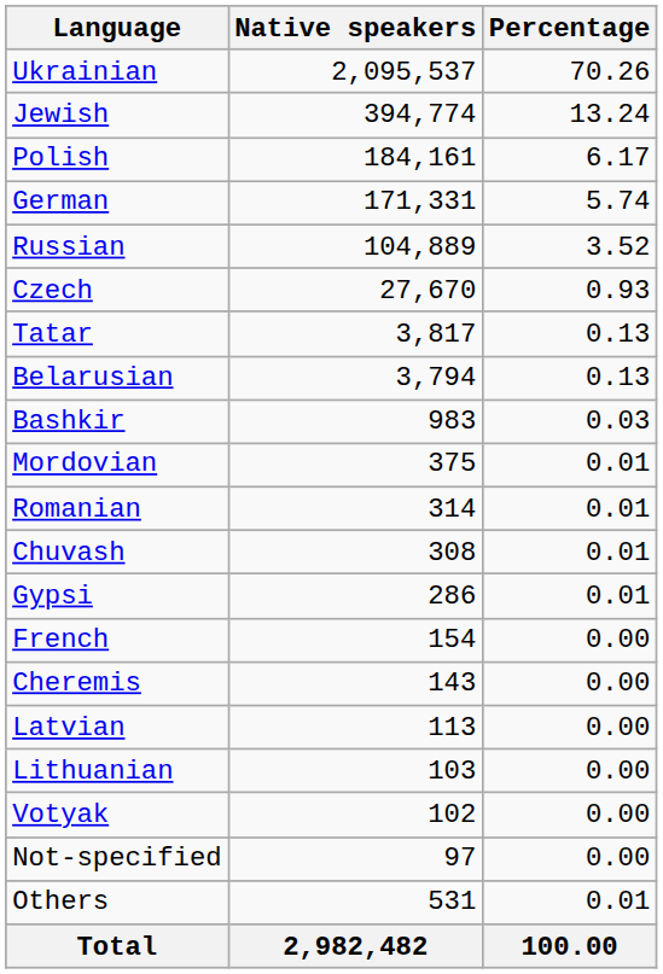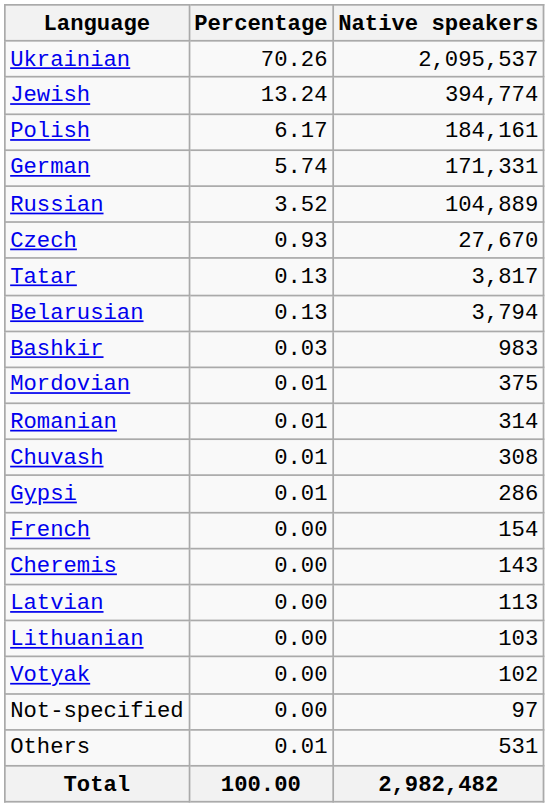 <table class="wikitable sortable">
 <tr>
 <th>Language</th>
+<th>Percentage</th>
 <th>Native speakers</th>
-<th>Percentage</th>
 </tr>
 <tr>
 <td><a href='#'>Ukrainian</a></td>
+<td align="right">70.26</td>
 <td align="right">2,095,537</td>
-<td align="right">70.26</td>
 </tr>
 <tr>
 <td><a href='#'>Jewish</a></td>
+<td align="right">13.24</td>
 <td align="right">394,774</td>
-<td align="right">13.24</td>
 </tr>
 <tr>
 <td><a href='#'>Polish</a></td>
+<td align="right">6.17</td>
 <td align="right">184,161</td>
-<td align="right">6.17</td>
 </tr>
 <tr>
 <td><a href='#'>German</a></td>
+<td align="right">5.74</td>
 <td align="right">171,331</td>
-<td align="right">5.74</td>
 </tr>
 <tr>
 <td><a href='#'>Russian</a></td>
+<td align="right">3.52</td>
 <td align="right">104,889</td>
-<td align="right">3.52</td>
 </tr>
 <tr>
 <td><a href='#'>Czech</a></td>
+<td align="right">0.93</td>
 <td align="right">27,670</td>
-<td align="right">0.93</td>
 </tr>
 <tr>
 <td><a href='#'>Tatar</a></td>
+<td align="right">0.13</td>
 <td align="right">3,817</td>
-<td align="right">0.13</td>
 </tr>
 <tr>
 <td><a href='#'>Belarusian</a></td>
+<td align="right">0.13</td>
 <td align="right">3,794</td>
-<td align="right">0.13</td>
 </tr>
 <tr>
 <td><a href='#'>Bashkir</a></td>
+<td align="right">0.03</td>
 <td align="right">983</td>
-<td align="right">0.03</td>
 </tr>
 <tr>
 <td><a href='#'>Mordovian</a></td>
+<td align="right">0.01</td>
 <td align="right">375</td>
-<td align="right">0.01</td>
 </tr>
 <tr>
 <td><a href='#'>Romanian</a></td>
+<td align="right">0.01</td>
 <td align="right">314</td>
-<td align="right">0.01</td>
 </tr>
 <tr>
 <td><a href='#'>Chuvash</a></td>
+<td align="right">0.01</td>
 <td align="right">308</td>
-<td align="right">0.01</td>
 </tr>
 <tr>
 <td><a href='#'>Gypsi</a></td>
+<td align="right">0.01</td>
 <td align="right">286</td>
-<td align="right">0.01</td>
 </tr>
 <tr>
 <td><a href='#'>French</a></td>
+<td align="right">0.00</td>
 <td align="right">154</td>
-<td align="right">0.00</td>
 </tr>
 <tr>
 <td><a href='#'>Cheremis</a></td>
+<td align="right">0.00</td>
 <td align="right">143</td>
-<td align="right">0.00</td>
 </tr>
 <tr>
 <td><a href='#'>Latvian</a></td>
+<td align="right">0.00</td>
 <td align="right">113</td>
-<td align="right">0.00</td>
 </tr>
 <tr>
 <td><a href='#'>Lithuanian</a></td>
+<td align="right">0.00</td>
 <td align="right">103</td>
-<td align="right">0.00</td>
 </tr>
 <tr>
 <td><a href='#'>Votyak</a></td>
+<td align="right">0.00</td>
 <td align="right">102</td>
-<td align="right">0.00</td>
 </tr>
 <tr>
 <td>Not-specified</td>
+<td align="right">0.00</td>
 <td align="right">97</td>
-<td align="right">0.00</td>
 </tr>
 <tr>
 <td>Others</td>
+<td align="right">0.01</td>
 <td align="right">531</td>
-<td align="right">0.01</td>
 </tr>
 <tr>
 <th>Total</th>
+<th>100.00</th>
 <th>2,982,482</th>
-<th>100.00</th>
 </tr>
 </table>
